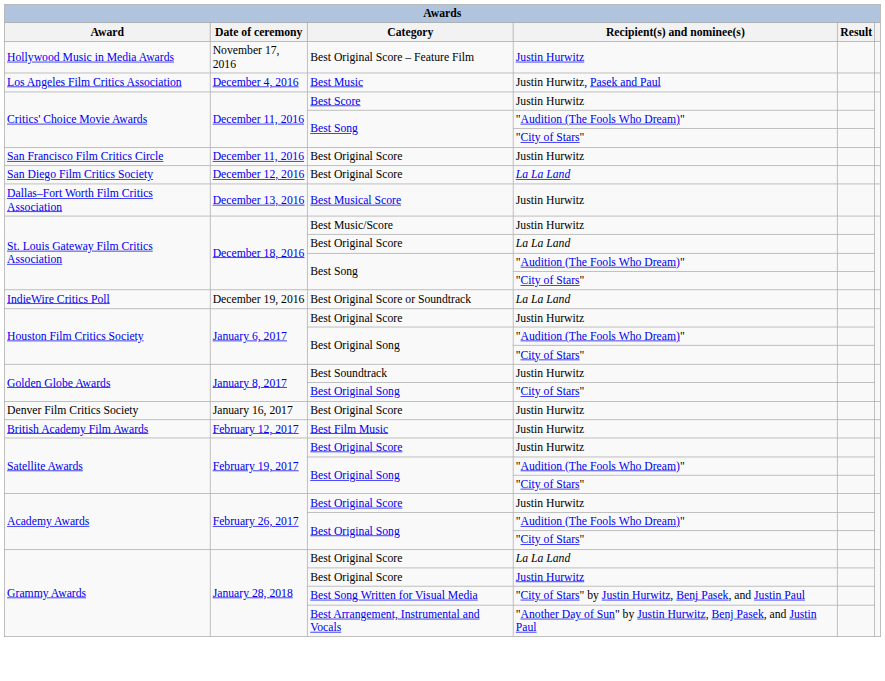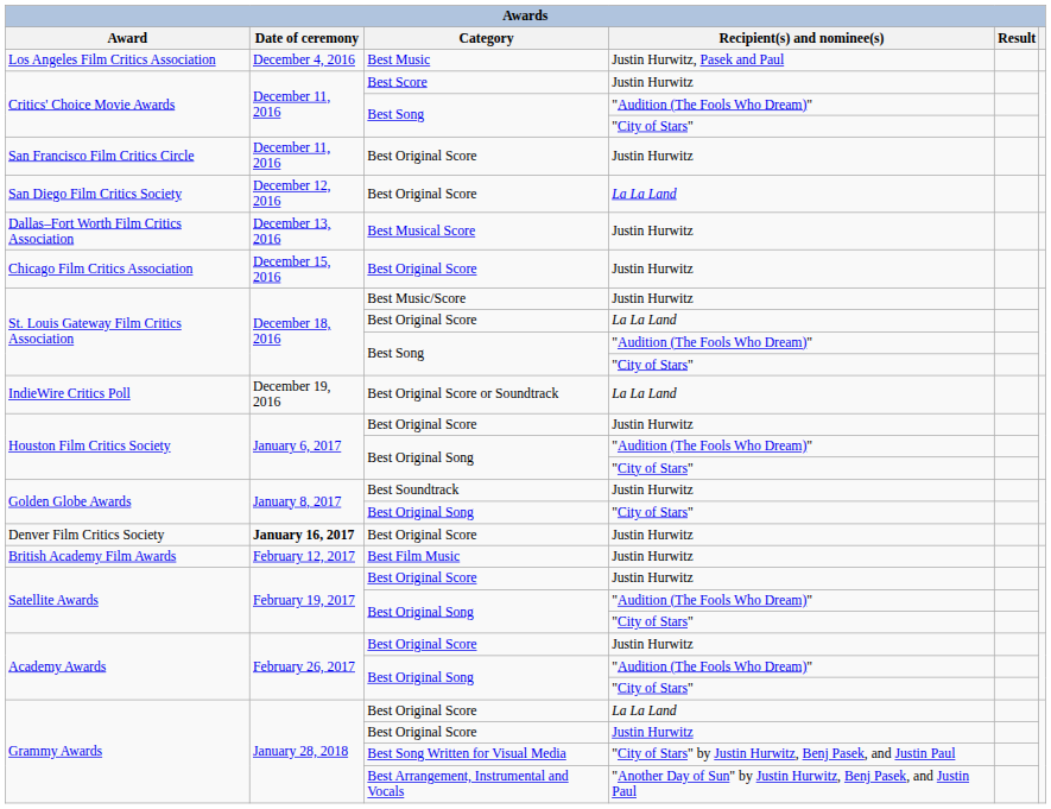 <table class="wikitable" style="width:95%;">
 <tr style="background:#ccc; text-align:center;">
 <th colspan="6" style="background: LightSteelBlue;">Awards</th>
 </tr>
 <tr style="background:#ccc; text-align:center;">
 <th scope="col">Award</th>
 <th scope="col">Date of ceremony</th>
 <th scope="col">Category</th>
 <th scope="col">Recipient(s) and nominee(s)</th>
 <th scope="col">Result</th>
 <th scope="col" class="unsortable"></th>
-</tr>
-<tr>
-<td><a href='#'>Hollywood Music in Media Awards</a></td>
-<td>November 17, 2016</td>
-<td>Best Original Score – Feature Film</td>
-<td><a href='#'>Justin Hurwitz</a></td>
-<td></td>
-<td style="text-align:center;"></td>
 </tr>
 <tr>
 <td><a href='#'>Los Angeles Film Critics Association</a></td>
 <td><a href='#'>December 4, 2016</a></td>
 <td><a href='#'>Best Music</a></td>
 <td>Justin Hurwitz, <a href='#'>Pasek and Paul</a></td>
 <td></td>
 <td style="text-align:center;"></td>
 </tr>
 <tr>
 <td rowspan="3"><a href='#'>Critics' Choice Movie Awards</a></td>
 <td rowspan="3"><a href='#'>December 11, 2016</a></td>
 <td><a href='#'>Best Score</a></td>
 <td>Justin Hurwitz</td>
 <td></td>
 <td rowspan="3" style="text-align:center;"></td>
 </tr>
 <tr>
 <td rowspan="2"><a href='#'>Best Song</a></td>
 <td>"<a href='#'>Audition (The Fools Who Dream)</a>"</td>
 <td></td>
 </tr>
 <tr>
 <td>"<a href='#'>City of Stars</a>"</td>
 <td></td>
 </tr>
 <tr>
 <td><a href='#'>San Francisco Film Critics Circle</a></td>
 <td><a href='#'>December 11, 2016</a></td>
 <td>Best Original Score</td>
 <td>Justin Hurwitz</td>
 <td></td>
 <td style="text-align:center;"></td>
 </tr>
 <tr>
 <td><a href='#'>San Diego Film Critics Society</a></td>
 <td><a href='#'>December 12, 2016</a></td>
 <td>Best Original Score</td>
 <td><em><a href='#'>La La Land</a></em></td>
 <td></td>
 <td style="text-align:center;"></td>
 </tr>
 <tr>
 <td><a href='#'>Dallas–Fort Worth Film Critics Association</a></td>
 <td><a href='#'>December 13, 2016</a></td>
 <td><a href='#'>Best Musical Score</a></td>
+<td>Justin Hurwitz</td>
+<td></td>
+<td style="text-align:center;"></td>
+</tr>
+<tr>
+<td><a href='#'>Chicago Film Critics Association</a></td>
+<td><a href='#'>December 15, 2016</a></td>
+<td><a href='#'>Best Original Score</a></td>
 <td>Justin Hurwitz</td>
 <td></td>
 <td style="text-align:center;"></td>
 </tr>
 <tr>
 <td rowspan="4"><a href='#'>St. Louis Gateway Film Critics Association</a></td>
 <td rowspan="4"><a href='#'>December 18, 2016</a></td>
 <td>Best Music/Score</td>
 <td>Justin Hurwitz</td>
 <td></td>
 <td rowspan="4" style="text-align:center;"></td>
 </tr>
 <tr>
 <td>Best Original Score</td>
 <td><em>La La Land</em></td>
 <td></td>
 </tr>
 <tr>
 <td rowspan="2">Best Song</td>
 <td>"<a href='#'>Audition (The Fools Who Dream)</a>"</td>
 <td></td>
 </tr>
 <tr>
 <td>"<a href='#'>City of Stars</a>"</td>
 <td></td>
 </tr>
 <tr>
 <td><a href='#'>IndieWire Critics Poll</a></td>
 <td>December 19, 2016</td>
 <td>Best Original Score or Soundtrack</td>
 <td><em>La La Land</em></td>
 <td></td>
 <td style="text-align:center;"></td>
 </tr>
 <tr>
 <td rowspan="3"><a href='#'>Houston Film Critics Society</a></td>
 <td rowspan="3"><a href='#'>January 6, 2017</a></td>
 <td>Best Original Score</td>
 <td>Justin Hurwitz</td>
 <td></td>
 <td rowspan="3" style="text-align:center;"></td>
 </tr>
 <tr>
 <td rowspan="2">Best Original Song</td>
 <td>"<a href='#'>Audition (The Fools Who Dream)</a>"</td>
 <td></td>
 </tr>
 <tr>
 <td>"<a href='#'>City of Stars</a>"</td>
 <td></td>
 </tr>
 <tr>
 <td rowspan="2"><a href='#'>Golden Globe Awards</a></td>
 <td rowspan="2"><a href='#'>January 8, 2017</a></td>
 <td>Best Soundtrack</td>
 <td>Justin Hurwitz</td>
 <td></td>
 <td rowspan="2" style="text-align:center;"></td>
 </tr>
 <tr>
 <td><a href='#'>Best Original Song</a></td>
 <td>"<a href='#'>City of Stars</a>"</td>
 <td></td>
 </tr>
 <tr>
 <td>Denver Film Critics Society</td>
-<td>January 16, 2017</td>
+<td><strong>January 16, 2017</strong></td>
 <td>Best Original Score</td>
 <td>Justin Hurwitz</td>
 <td></td>
 <td style="text-align:center;"></td>
 </tr>
 <tr>
 <td><a href='#'>British Academy Film Awards</a></td>
 <td><a href='#'>February 12, 2017</a></td>
 <td><a href='#'>Best Film Music</a></td>
 <td>Justin Hurwitz</td>
 <td></td>
 <td style="text-align:center;"></td>
 </tr>
 <tr>
 <td rowspan="3"><a href='#'>Satellite Awards</a></td>
 <td rowspan="3"><a href='#'>February 19, 2017</a></td>
 <td><a href='#'>Best Original Score</a></td>
 <td>Justin Hurwitz</td>
 <td></td>
 <td rowspan="3" style="text-align:center;"></td>
 </tr>
 <tr>
 <td rowspan="2"><a href='#'>Best Original Song</a></td>
 <td>"<a href='#'>Audition (The Fools Who Dream)</a>"</td>
 <td></td>
 </tr>
 <tr>
 <td>"<a href='#'>City of Stars</a>"</td>
 <td></td>
 </tr>
 <tr>
 <td rowspan="3"><a href='#'>Academy Awards</a></td>
 <td rowspan="3"><a href='#'>February 26, 2017</a></td>
 <td><a href='#'>Best Original Score</a></td>
 <td>Justin Hurwitz</td>
 <td></td>
 <td rowspan="3" style="text-align:center;"></td>
 </tr>
 <tr>
 <td rowspan="2"><a href='#'>Best Original Song</a></td>
 <td>"<a href='#'>Audition (The Fools Who Dream)</a>"</td>
 <td></td>
 </tr>
 <tr>
 <td>"<a href='#'>City of Stars</a>"</td>
 <td></td>
 </tr>
 <tr>
 <td rowspan="4"><a href='#'>Grammy Awards</a></td>
 <td rowspan="4"><a href='#'>January 28, 2018</a></td>
 <td>Best Original Score</td>
 <td><em>La La Land</em></td>
 <td></td>
 <td rowspan="4"></td>
 </tr>
 <tr>
 <td>Best Original Score</td>
 <td><a href='#'>Justin Hurwitz</a></td>
 <td></td>
 </tr>
 <tr>
 <td><a href='#'>Best Song Written for Visual Media</a></td>
 <td>"<a href='#'>City of Stars</a>" by <a href='#'>Justin Hurwitz</a>, <a href='#'>Benj Pasek</a>, and <a href='#'>Justin Paul</a></td>
 <td></td>
 </tr>
 <tr>
 <td><a href='#'>Best Arrangement, Instrumental and Vocals</a></td>
 <td>"<a href='#'>Another Day of Sun</a>" by <a href='#'>Justin Hurwitz</a>, <a href='#'>Benj Pasek</a>, and <a href='#'>Justin Paul</a></td>
 <td></td>
 </tr>
 </table>
